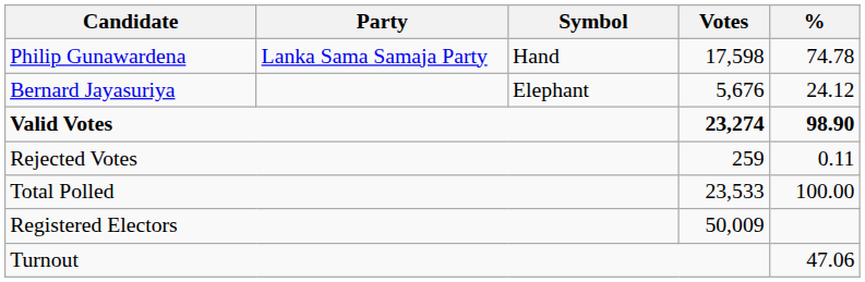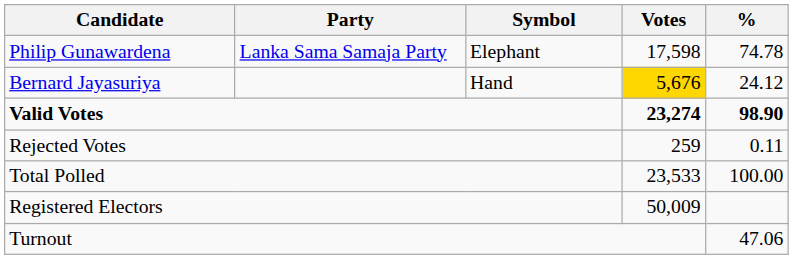 <table class="wikitable" border="1" style="text-align:right;">
 <tr>
 <th align=left width="180">Candidate</th>
 <th align=left width="180">Party</th>
 <th align=left width="120">Symbol</th>
 <th align=left width="60">Votes</th>
 <th align=left width="60">%</th>
 </tr>
 <tr>
 <td align=left><a href='#'>Philip Gunawardena</a></td>
 <td align=left><a href='#'>Lanka Sama Samaja Party</a></td>
-<td align=left>Hand</td>
+<td align=left>Elephant</td>
 <td align=right>17,598</td>
 <td align=right>74.78</td>
 </tr>
 <tr>
 <td align=left><a href='#'>Bernard Jayasuriya</a></td>
 <td></td>
-<td align=left>Elephant</td>
-<td align=right>5,676</td>
+<td align=left>Hand</td>
+<td align=right style="background: gold;">5,676</td>
 <td align=right>24.12</td>
 </tr>
 <tr>
 <td align=left colspan=3><strong>Valid Votes</strong></td>
 <td align=right><strong>23,274</strong></td>
 <td align=right><strong>98.90</strong></td>
 </tr>
 <tr>
 <td align=left colspan=3>Rejected Votes</td>
 <td align=right>259</td>
 <td align=right>0.11</td>
 </tr>
 <tr>
 <td align=left colspan=3>Total Polled</td>
 <td align=right>23,533</td>
 <td align=right>100.00</td>
 </tr>
 <tr>
 <td align=left colspan=3>Registered Electors</td>
 <td align=right>50,009</td>
 <td></td>
 </tr>
 <tr>
 <td align=left colspan=4>Turnout</td>
 <td align=right>47.06</td>
 </tr>
 </table>
